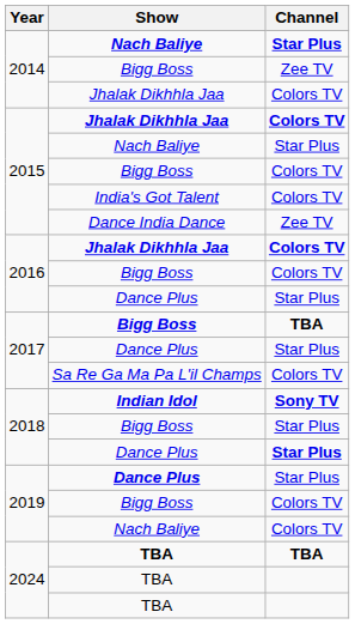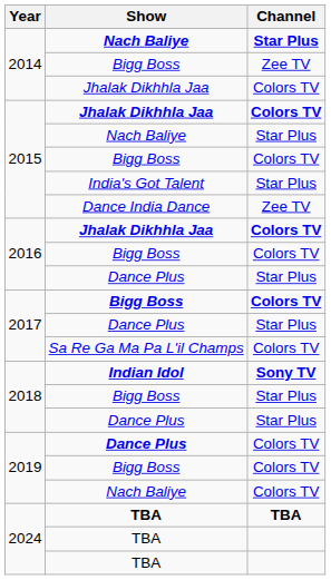 <table class="wikitable" style="text-align:center;">
 <tr>
 <th>Year</th>
 <th>Show</th>
 <th>Channel</th>
 </tr>
 <tr>
 <td rowspan=3>2014</td>
 <td><strong><em><a href='#'>Nach Baliye</a></em></strong></td>
 <td><strong><a href='#'>Star Plus</a></strong></td>
 </tr>
 <tr>
 <td><em><a href='#'>Bigg Boss</a></em></td>
 <td><a href='#'>Zee TV</a></td>
 </tr>
 <tr>
 <td><em><a href='#'>Jhalak Dikhhla Jaa</a></em></td>
 <td><a href='#'>Colors TV</a></td>
 </tr>
 <tr>
 <td rowspan=5>2015</td>
 <td><strong><em><a href='#'>Jhalak Dikhhla Jaa</a></em></strong></td>
 <td><strong><a href='#'>Colors TV</a></strong></td>
 </tr>
 <tr>
 <td><em><a href='#'>Nach Baliye</a></em></td>
 <td><a href='#'>Star Plus</a></td>
 </tr>
 <tr>
 <td><em><a href='#'>Bigg Boss</a></em></td>
 <td><a href='#'>Colors TV</a></td>
 </tr>
 <tr>
 <td><em><a href='#'>India's Got Talent</a></em></td>
-<td><a href='#'>Colors TV</a></td>
+<td><a href='#'>Star Plus</a></td>
 </tr>
 <tr>
 <td><em><a href='#'>Dance India Dance</a></em></td>
 <td><a href='#'>Zee TV</a></td>
 </tr>
 <tr>
 <td rowspan=3>2016</td>
 <td><strong><em><a href='#'>Jhalak Dikhhla Jaa</a></em></strong></td>
 <td><strong><a href='#'>Colors TV</a></strong></td>
 </tr>
 <tr>
 <td><em><a href='#'>Bigg Boss</a></em></td>
 <td><a href='#'>Colors TV</a></td>
 </tr>
 <tr>
 <td><em><a href='#'>Dance Plus</a></em></td>
 <td><a href='#'>Star Plus</a></td>
 </tr>
 <tr>
 <td rowspan=3>2017</td>
 <td><strong><em><a href='#'>Bigg Boss</a></em></strong></td>
-<td><strong>TBA</strong></td>
+<td><strong><a href='#'>Colors TV</a></strong></td>
 </tr>
 <tr>
 <td><em><a href='#'>Dance Plus</a></em></td>
 <td><a href='#'>Star Plus</a></td>
 </tr>
 <tr>
 <td><em><a href='#'>Sa Re Ga Ma Pa L'il Champs</a></em></td>
 <td><a href='#'>Colors TV</a></td>
 </tr>
 <tr>
 <td rowspan=3>2018</td>
 <td><strong><em><a href='#'>Indian Idol</a></em></strong></td>
 <td><strong><a href='#'>Sony TV</a></strong></td>
 </tr>
 <tr>
 <td><em><a href='#'>Bigg Boss</a></em></td>
 <td><a href='#'>Star Plus</a></td>
 </tr>
 <tr>
 <td><em><a href='#'>Dance Plus</a></em></td>
-<td><strong><a href='#'>Star Plus</a></strong></td>
+<td><a href='#'>Star Plus</a></td>
 </tr>
 <tr>
 <td rowspan=3>2019</td>
 <td><strong><em><a href='#'>Dance Plus</a></em></strong></td>
-<td><a href='#'>Star Plus</a></td>
+<td><a href='#'>Colors TV</a></td>
 </tr>
 <tr>
 <td><em><a href='#'>Bigg Boss</a></em></td>
 <td><a href='#'>Colors TV</a></td>
 </tr>
 <tr>
 <td><em><a href='#'>Nach Baliye</a></em></td>
 <td><a href='#'>Colors TV</a></td>
 </tr>
 <tr>
 <td rowspan=3>2024</td>
 <td><strong>TBA</strong></td>
 <td><strong>TBA</strong></td>
 </tr>
 <tr>
 <td>TBA</td>
 <td></td>
 </tr>
 <tr>
 <td>TBA</td>
 <td></td>
 </tr>
 </table>
